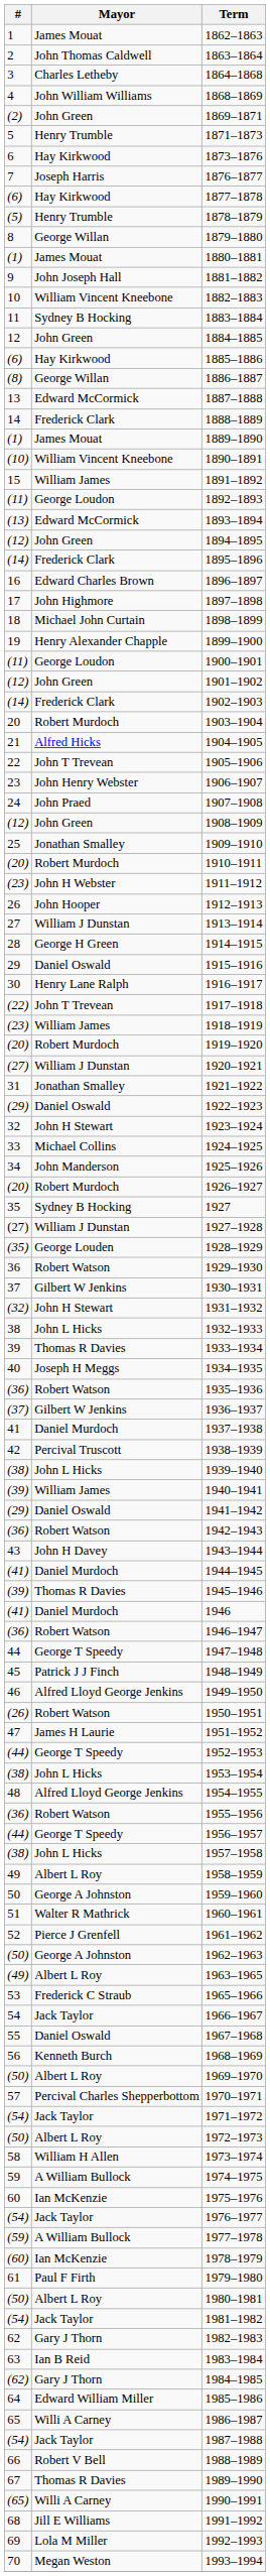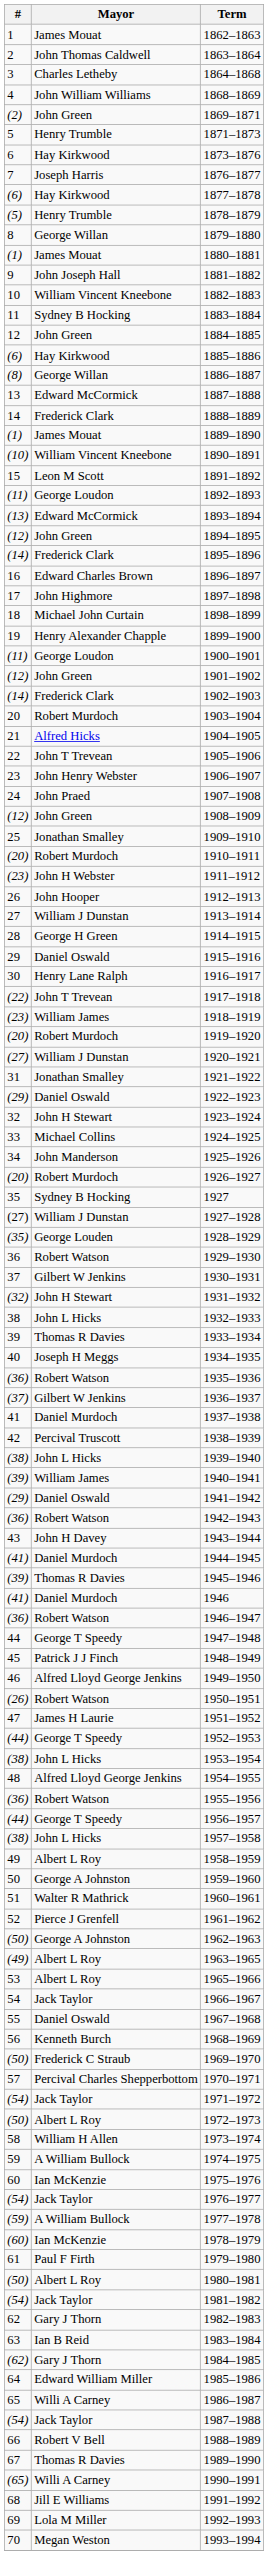 <table class="wikitable">
 <tr>
 <th>#</th>
 <th>Mayor</th>
 <th>Term</th>
 </tr>
 <tr>
 <td>1</td>
 <td>James Mouat</td>
 <td>1862–1863</td>
 </tr>
 <tr>
 <td>2</td>
 <td>John Thomas Caldwell</td>
 <td>1863–1864</td>
 </tr>
 <tr>
 <td>3</td>
 <td>Charles Letheby</td>
 <td>1864–1868</td>
 </tr>
 <tr>
 <td>4</td>
 <td>John William Williams</td>
 <td>1868–1869</td>
 </tr>
 <tr>
 <td><em>(2)</em></td>
 <td>John Green</td>
 <td>1869–1871</td>
 </tr>
 <tr>
 <td>5</td>
 <td>Henry Trumble</td>
 <td>1871–1873</td>
 </tr>
 <tr>
 <td>6</td>
 <td>Hay Kirkwood</td>
 <td>1873–1876</td>
 </tr>
 <tr>
 <td>7</td>
 <td>Joseph Harris</td>
 <td>1876–1877</td>
 </tr>
 <tr>
 <td><em>(6)</em></td>
 <td>Hay Kirkwood</td>
 <td>1877–1878</td>
 </tr>
 <tr>
 <td><em>(5)</em></td>
 <td>Henry Trumble</td>
 <td>1878–1879</td>
 </tr>
 <tr>
 <td>8</td>
 <td>George Willan</td>
 <td>1879–1880</td>
 </tr>
 <tr>
 <td><em>(1)</em></td>
 <td>James Mouat</td>
 <td>1880–1881</td>
 </tr>
 <tr>
 <td>9</td>
 <td>John Joseph Hall</td>
 <td>1881–1882</td>
 </tr>
 <tr>
 <td>10</td>
 <td>William Vincent Kneebone</td>
 <td>1882–1883</td>
 </tr>
 <tr>
 <td>11</td>
 <td>Sydney B Hocking</td>
 <td>1883–1884</td>
 </tr>
 <tr>
 <td>12</td>
 <td>John Green</td>
 <td>1884–1885</td>
 </tr>
 <tr>
 <td><em>(6)</em></td>
 <td>Hay Kirkwood</td>
 <td>1885–1886</td>
 </tr>
 <tr>
 <td><em>(8)</em></td>
 <td>George Willan</td>
 <td>1886–1887</td>
 </tr>
 <tr>
 <td>13</td>
 <td>Edward McCormick</td>
 <td>1887–1888</td>
 </tr>
 <tr>
 <td>14</td>
 <td>Frederick Clark</td>
 <td>1888–1889</td>
 </tr>
 <tr>
 <td><em>(1)</em></td>
 <td>James Mouat</td>
 <td>1889–1890</td>
 </tr>
 <tr>
 <td><em>(10)</em></td>
 <td>William Vincent Kneebone</td>
 <td>1890–1891</td>
 </tr>
 <tr>
 <td>15</td>
-<td>William James</td>
+<td>Leon M Scott</td>
 <td>1891–1892</td>
 </tr>
 <tr>
 <td><em>(11)</em></td>
 <td>George Loudon</td>
 <td>1892–1893</td>
 </tr>
 <tr>
 <td><em>(13)</em></td>
 <td>Edward McCormick</td>
 <td>1893–1894</td>
 </tr>
 <tr>
 <td><em>(12)</em></td>
 <td>John Green</td>
 <td>1894–1895</td>
 </tr>
 <tr>
 <td><em>(14)</em></td>
 <td>Frederick Clark</td>
 <td>1895–1896</td>
 </tr>
 <tr>
 <td>16</td>
 <td>Edward Charles Brown</td>
 <td>1896–1897</td>
 </tr>
 <tr>
 <td>17</td>
 <td>John Highmore</td>
 <td>1897–1898</td>
 </tr>
 <tr>
 <td>18</td>
 <td>Michael John Curtain</td>
 <td>1898–1899</td>
 </tr>
 <tr>
 <td>19</td>
 <td>Henry Alexander Chapple</td>
 <td>1899–1900</td>
 </tr>
 <tr>
 <td><em>(11)</em></td>
 <td>George Loudon</td>
 <td>1900–1901</td>
 </tr>
 <tr>
 <td><em>(12)</em></td>
 <td>John Green</td>
 <td>1901–1902</td>
 </tr>
 <tr>
 <td><em>(14)</em></td>
 <td>Frederick Clark</td>
 <td>1902–1903</td>
 </tr>
 <tr>
 <td>20</td>
 <td>Robert Murdoch</td>
 <td>1903–1904</td>
 </tr>
 <tr>
 <td>21</td>
 <td><a href='#'>Alfred Hicks</a></td>
 <td>1904–1905</td>
 </tr>
 <tr>
 <td>22</td>
 <td>John T Trevean</td>
 <td>1905–1906</td>
 </tr>
 <tr>
 <td>23</td>
 <td>John Henry Webster</td>
 <td>1906–1907</td>
 </tr>
 <tr>
 <td>24</td>
 <td>John Praed</td>
 <td>1907–1908</td>
 </tr>
 <tr>
 <td><em>(12)</em></td>
 <td>John Green</td>
 <td>1908–1909</td>
 </tr>
 <tr>
 <td>25</td>
 <td>Jonathan Smalley</td>
 <td>1909–1910</td>
 </tr>
 <tr>
 <td><em>(20)</em></td>
 <td>Robert Murdoch</td>
 <td>1910–1911</td>
 </tr>
 <tr>
 <td><em>(23)</em></td>
 <td>John H Webster</td>
 <td>1911–1912</td>
 </tr>
 <tr>
 <td>26</td>
 <td>John Hooper</td>
 <td>1912–1913</td>
 </tr>
 <tr>
 <td>27</td>
 <td>William J Dunstan</td>
 <td>1913–1914</td>
 </tr>
 <tr>
 <td>28</td>
 <td>George H Green</td>
 <td>1914–1915</td>
 </tr>
 <tr>
 <td>29</td>
 <td>Daniel Oswald</td>
 <td>1915–1916</td>
 </tr>
 <tr>
 <td>30</td>
 <td>Henry Lane Ralph</td>
 <td>1916–1917</td>
 </tr>
 <tr>
 <td><em>(22)</em></td>
 <td>John T Trevean</td>
 <td>1917–1918</td>
 </tr>
 <tr>
 <td><em>(23)</em></td>
 <td>William James</td>
 <td>1918–1919</td>
 </tr>
 <tr>
 <td><em>(20)</em></td>
 <td>Robert Murdoch</td>
 <td>1919–1920</td>
 </tr>
 <tr>
 <td><em>(27)</em></td>
 <td>William J Dunstan</td>
 <td>1920–1921</td>
 </tr>
 <tr>
 <td>31</td>
 <td>Jonathan Smalley</td>
 <td>1921–1922</td>
 </tr>
 <tr>
 <td><em>(29)</em></td>
 <td>Daniel Oswald</td>
 <td>1922–1923</td>
 </tr>
 <tr>
 <td>32</td>
 <td>John H Stewart</td>
 <td>1923–1924</td>
 </tr>
 <tr>
 <td>33</td>
 <td>Michael Collins</td>
 <td>1924–1925</td>
 </tr>
 <tr>
 <td>34</td>
 <td>John Manderson</td>
 <td>1925–1926</td>
 </tr>
 <tr>
 <td><em>(20)</em></td>
 <td>Robert Murdoch</td>
 <td>1926–1927</td>
 </tr>
 <tr>
 <td>35</td>
 <td>Sydney B Hocking</td>
 <td>1927</td>
 </tr>
 <tr>
 <td>(27)</td>
 <td>William J Dunstan</td>
 <td>1927–1928</td>
 </tr>
 <tr>
 <td><em>(35)</em></td>
 <td>George Louden</td>
 <td>1928–1929</td>
 </tr>
 <tr>
 <td>36</td>
 <td>Robert Watson</td>
 <td>1929–1930</td>
 </tr>
 <tr>
 <td>37</td>
 <td>Gilbert W Jenkins</td>
 <td>1930–1931</td>
 </tr>
 <tr>
 <td><em>(32)</em></td>
 <td>John H Stewart</td>
 <td>1931–1932</td>
 </tr>
 <tr>
 <td>38</td>
 <td>John L Hicks</td>
 <td>1932–1933</td>
 </tr>
 <tr>
 <td>39</td>
 <td>Thomas R Davies</td>
 <td>1933–1934</td>
 </tr>
 <tr>
 <td>40</td>
 <td>Joseph H Meggs</td>
 <td>1934–1935</td>
 </tr>
 <tr>
 <td><em>(36)</em></td>
 <td>Robert Watson</td>
 <td>1935–1936</td>
 </tr>
 <tr>
 <td><em>(37)</em></td>
 <td>Gilbert W Jenkins</td>
 <td>1936–1937</td>
 </tr>
 <tr>
 <td>41</td>
 <td>Daniel Murdoch</td>
 <td>1937–1938</td>
 </tr>
 <tr>
 <td>42</td>
 <td>Percival Truscott</td>
 <td>1938–1939</td>
 </tr>
 <tr>
 <td><em>(38)</em></td>
 <td>John L Hicks</td>
 <td>1939–1940</td>
 </tr>
 <tr>
 <td><em>(39)</em></td>
 <td>William James</td>
 <td>1940–1941</td>
 </tr>
 <tr>
 <td><em>(29)</em></td>
 <td>Daniel Oswald</td>
 <td>1941–1942</td>
 </tr>
 <tr>
 <td><em>(36)</em></td>
 <td>Robert Watson</td>
 <td>1942–1943</td>
 </tr>
 <tr>
 <td>43</td>
 <td>John H Davey</td>
 <td>1943–1944</td>
 </tr>
 <tr>
 <td><em>(41)</em></td>
 <td>Daniel Murdoch</td>
 <td>1944–1945</td>
 </tr>
 <tr>
 <td><em>(39)</em></td>
 <td>Thomas R Davies</td>
 <td>1945–1946</td>
 </tr>
 <tr>
 <td><em>(41)</em></td>
 <td>Daniel Murdoch</td>
 <td>1946</td>
 </tr>
 <tr>
 <td><em>(36)</em></td>
 <td>Robert Watson</td>
 <td>1946–1947</td>
 </tr>
 <tr>
 <td>44</td>
 <td>George T Speedy</td>
 <td>1947–1948</td>
 </tr>
 <tr>
 <td>45</td>
 <td>Patrick J J Finch</td>
 <td>1948–1949</td>
 </tr>
 <tr>
 <td>46</td>
 <td>Alfred Lloyd George Jenkins</td>
 <td>1949–1950</td>
 </tr>
 <tr>
 <td><em>(26)</em></td>
 <td>Robert Watson</td>
 <td>1950–1951</td>
 </tr>
 <tr>
 <td>47</td>
 <td>James H Laurie</td>
 <td>1951–1952</td>
 </tr>
 <tr>
 <td><em>(44)</em></td>
 <td>George T Speedy</td>
 <td>1952–1953</td>
 </tr>
 <tr>
 <td><em>(38)</em></td>
 <td>John L Hicks</td>
 <td>1953–1954</td>
 </tr>
 <tr>
 <td>48</td>
 <td>Alfred Lloyd George Jenkins</td>
 <td>1954–1955</td>
 </tr>
 <tr>
 <td><em>(36)</em></td>
 <td>Robert Watson</td>
 <td>1955–1956</td>
 </tr>
 <tr>
 <td><em>(44)</em></td>
 <td>George T Speedy</td>
 <td>1956–1957</td>
 </tr>
 <tr>
 <td><em>(38)</em></td>
 <td>John L Hicks</td>
 <td>1957–1958</td>
 </tr>
 <tr>
 <td>49</td>
 <td>Albert L Roy</td>
 <td>1958–1959</td>
 </tr>
 <tr>
 <td>50</td>
 <td>George A Johnston</td>
 <td>1959–1960</td>
 </tr>
 <tr>
 <td>51</td>
 <td>Walter R Mathrick</td>
 <td>1960–1961</td>
 </tr>
 <tr>
 <td>52</td>
 <td>Pierce J Grenfell</td>
 <td>1961–1962</td>
 </tr>
 <tr>
 <td><em>(50)</em></td>
 <td>George A Johnston</td>
 <td>1962–1963</td>
 </tr>
 <tr>
 <td><em>(49)</em></td>
 <td>Albert L Roy</td>
 <td>1963–1965</td>
 </tr>
 <tr>
 <td>53</td>
-<td>Frederick C Straub</td>
+<td>Albert L Roy</td>
 <td>1965–1966</td>
 </tr>
 <tr>
 <td>54</td>
 <td>Jack Taylor</td>
 <td>1966–1967</td>
 </tr>
 <tr>
 <td>55</td>
 <td>Daniel Oswald</td>
 <td>1967–1968</td>
 </tr>
 <tr>
 <td>56</td>
 <td>Kenneth Burch</td>
 <td>1968–1969</td>
 </tr>
 <tr>
 <td><em>(50)</em></td>
-<td>Albert L Roy</td>
+<td>Frederick C Straub</td>
 <td>1969–1970</td>
 </tr>
 <tr>
 <td>57</td>
 <td>Percival Charles Shepperbottom</td>
 <td>1970–1971</td>
 </tr>
 <tr>
 <td><em>(54)</em></td>
 <td>Jack Taylor</td>
 <td>1971–1972</td>
 </tr>
 <tr>
 <td><em>(50)</em></td>
 <td>Albert L Roy</td>
 <td>1972–1973</td>
 </tr>
 <tr>
 <td>58</td>
 <td>William H Allen</td>
 <td>1973–1974</td>
 </tr>
 <tr>
 <td>59</td>
 <td>A William Bullock</td>
 <td>1974–1975</td>
 </tr>
 <tr>
 <td>60</td>
 <td>Ian McKenzie</td>
 <td>1975–1976</td>
 </tr>
 <tr>
 <td><em>(54)</em></td>
 <td>Jack Taylor</td>
 <td>1976–1977</td>
 </tr>
 <tr>
 <td><em>(59)</em></td>
 <td>A William Bullock</td>
 <td>1977–1978</td>
 </tr>
 <tr>
 <td><em>(60)</em></td>
 <td>Ian McKenzie</td>
 <td>1978–1979</td>
 </tr>
 <tr>
 <td>61</td>
 <td>Paul F Firth</td>
 <td>1979–1980</td>
 </tr>
 <tr>
 <td><em>(50)</em></td>
 <td>Albert L Roy</td>
 <td>1980–1981</td>
 </tr>
 <tr>
 <td><em>(54)</em></td>
 <td>Jack Taylor</td>
 <td>1981–1982</td>
 </tr>
 <tr>
 <td>62</td>
 <td>Gary J Thorn</td>
 <td>1982–1983</td>
 </tr>
 <tr>
 <td>63</td>
 <td>Ian B Reid</td>
 <td>1983–1984</td>
 </tr>
 <tr>
 <td><em>(62)</em></td>
 <td>Gary J Thorn</td>
 <td>1984–1985</td>
 </tr>
 <tr>
 <td>64</td>
 <td>Edward William Miller</td>
 <td>1985–1986</td>
 </tr>
 <tr>
 <td>65</td>
 <td>Willi A Carney</td>
 <td>1986–1987</td>
 </tr>
 <tr>
 <td><em>(54)</em></td>
 <td>Jack Taylor</td>
 <td>1987–1988</td>
 </tr>
 <tr>
 <td>66</td>
 <td>Robert V Bell</td>
 <td>1988–1989</td>
 </tr>
 <tr>
 <td>67</td>
 <td>Thomas R Davies</td>
 <td>1989–1990</td>
 </tr>
 <tr>
 <td><em>(65)</em></td>
 <td>Willi A Carney</td>
 <td>1990–1991</td>
 </tr>
 <tr>
 <td>68</td>
 <td>Jill E Williams</td>
 <td>1991–1992</td>
 </tr>
 <tr>
 <td>69</td>
 <td>Lola M Miller</td>
 <td>1992–1993</td>
 </tr>
 <tr>
 <td>70</td>
 <td>Megan Weston</td>
 <td>1993–1994</td>
 </tr>
 <tr>
 </tr>
 </table>
